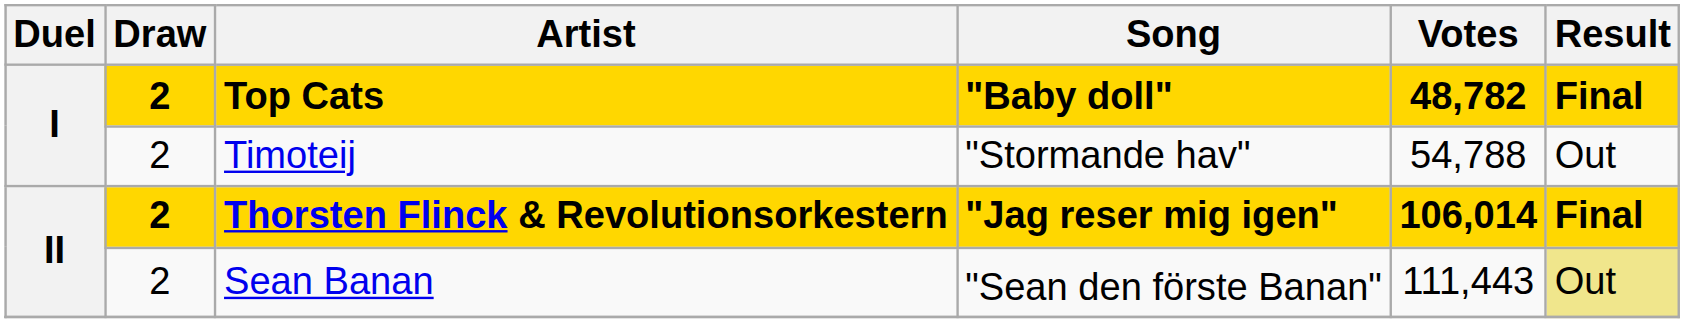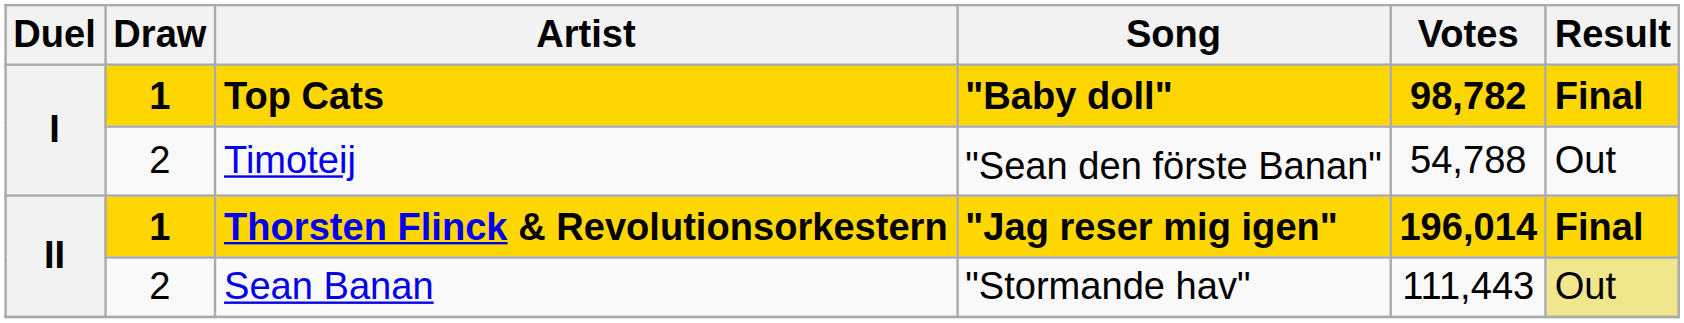 <table class="sortable wikitable" style="margin: 1em auto 1em auto; text-align:center;">
 <tr>
 <th>Duel</th>
 <th>Draw</th>
 <th>Artist</th>
 <th>Song</th>
 <th>Votes</th>
 <th>Result</th>
 </tr>
 <tr>
 <th rowspan="2" class="unsortable">I</th>
-<td bgcolor="gold"><strong>2</strong></td>
+<td bgcolor="gold"><strong>1</strong></td>
 <td align="left" bgcolor="gold"><strong>Top Cats</strong></td>
 <td align="left" bgcolor="gold"><strong>"Baby doll"</strong></td>
-<td bgcolor="gold"><strong>48,782</strong></td>
+<td bgcolor="gold"><strong>98,782</strong></td>
 <td bgcolor="gold" align="left"><strong>Final</strong></td>
 </tr>
 <tr>
 <td>2</td>
 <td align="left"><a href='#'>Timoteij</a></td>
-<td align="left">"Stormande hav"</td>
+<td align="left">"Sean den förste Banan" <sup><span></span></sup></td>
 <td>54,788</td>
 <td align="left">Out</td>
 </tr>
 <tr>
 <th rowspan="2" class="unsortable">II</th>
-<td bgcolor="gold"><strong>2</strong></td>
+<td bgcolor="gold"><strong>1</strong></td>
 <td align="left" bgcolor="gold"><strong><a href='#'>Thorsten Flinck</a> & Revolutionsorkestern</strong></td>
 <td align="left" bgcolor="gold"><strong>"Jag reser mig igen"</strong></td>
-<td bgcolor="gold"><strong>106,014</strong></td>
+<td bgcolor="gold"><strong>196,014</strong></td>
 <td bgcolor="gold" align="left"><strong>Final</strong></td>
 </tr>
 <tr>
 <td>2</td>
 <td align="left"><a href='#'>Sean Banan</a></td>
-<td align="left">"Sean den förste Banan" <sup><span></span></sup></td>
+<td align="left">"Stormande hav"</td>
 <td>111,443</td>
 <td align="left" style="background: khaki;">Out</td>
 </tr>
 <tr>
 </tr>
 </table>
